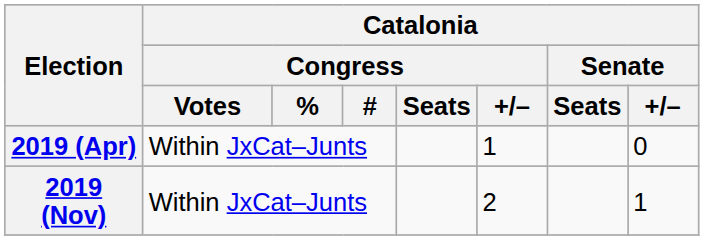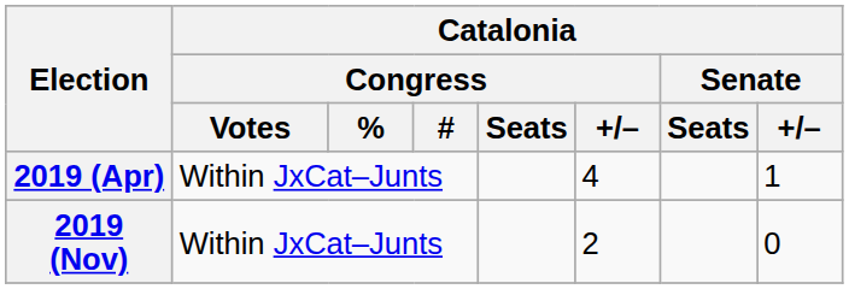 <table class="wikitable" style="font-size:95%; text-align:left;">
 <tr>
 <th rowspan="3" width="75">Election</th>
 <th colspan="7">Catalonia</th>
 </tr>
 <tr>
 <th colspan="5">Congress</th>
 <th colspan="2">Senate</th>
 </tr>
 <tr>
 <th width="70">Votes</th>
 <th width="35">%</th>
 <th width="25">#</th>
 <th>Seats</th>
 <th width="35">+/–</th>
 <th>Seats</th>
 <th width="35">+/–</th>
 </tr>
 <tr>
 <th><a href='#'>2019 (Apr)</a></th>
 <td colspan="3">Within <a href='#'>JxCat–Junts</a></td>
 <td></td>
+<td>4</td>
+<td></td>
 <td>1</td>
-<td></td>
-<td>0</td>
 </tr>
 <tr>
 <th><a href='#'>2019 (Nov)</a></th>
 <td colspan="3">Within <a href='#'>JxCat–Junts</a></td>
 <td></td>
 <td>2</td>
 <td></td>
-<td>1</td>
+<td>0</td>
 </tr>
 </table>
